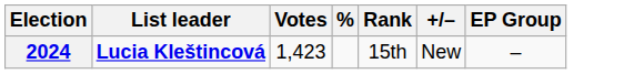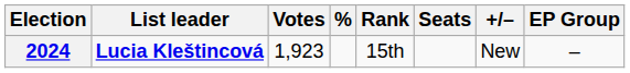 <table class="wikitable" style="text-align:center">
 <tr>
 <th>Election</th>
 <th>List leader</th>
 <th>Votes</th>
 <th>%</th>
 <th>Rank</th>
+<th>Seats</th>
 <th>+/–</th>
 <th>EP Group</th>
 </tr>
 <tr>
 <th><a href='#'>2024</a></th>
 <td><strong><a href='#'>Lucia Kleštincová</a></strong></td>
-<td>1,423</td>
+<td>1,923</td>
 <td></td>
 <td>15th</td>
+<td></td>
 <td>New</td>
 <td>–</td>
 </tr>
 </table>
